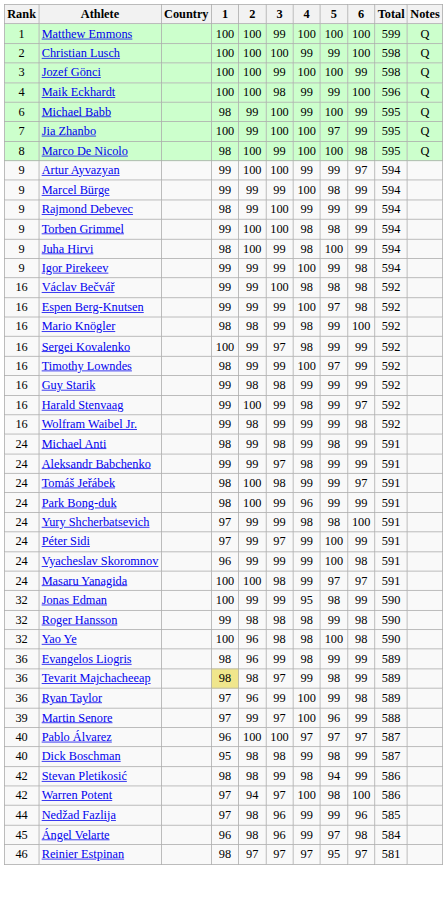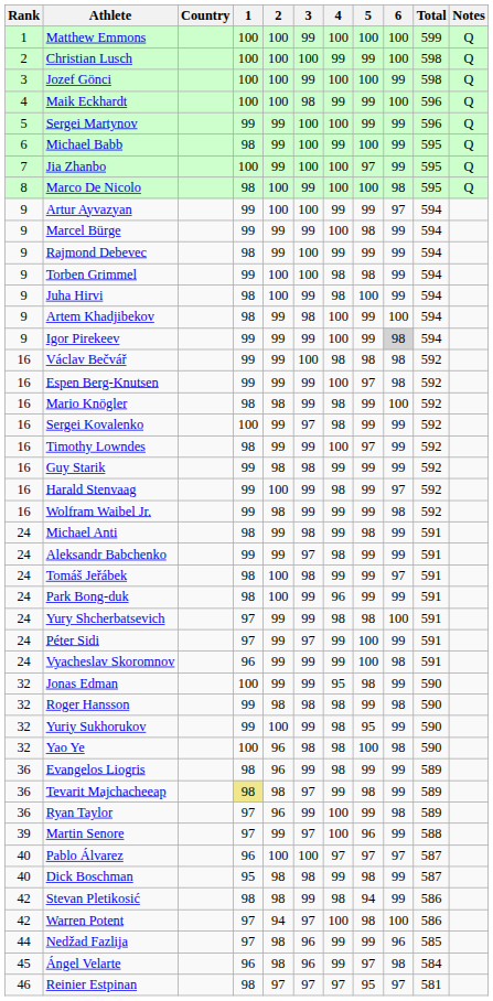 <table class="wikitable sortable" style="text-align:center">
 <tr>
 <th>Rank</th>
 <th>Athlete</th>
 <th>Country</th>
 <th class="unsortable" style="width: 28px">1</th>
 <th class="unsortable" style="width: 28px">2</th>
 <th class="unsortable" style="width: 28px">3</th>
 <th class="unsortable" style="width: 28px">4</th>
 <th class="unsortable" style="width: 28px">5</th>
 <th class="unsortable" style="width: 28px">6</th>
 <th>Total</th>
 <th class="unsortable">Notes</th>
 </tr>
 <tr bgcolor=#ccffcc>
 <td>1</td>
 <td align=left><a href='#'>Matthew Emmons</a></td>
 <td align=left></td>
 <td>100</td>
 <td>100</td>
 <td>99</td>
 <td>100</td>
 <td>100</td>
 <td>100</td>
 <td>599</td>
 <td>Q</td>
 </tr>
 <tr bgcolor=#ccffcc>
 <td>2</td>
 <td align=left><a href='#'>Christian Lusch</a></td>
 <td align=left></td>
 <td>100</td>
 <td>100</td>
 <td>100</td>
 <td>99</td>
 <td>99</td>
 <td>100</td>
 <td>598</td>
 <td>Q</td>
 </tr>
 <tr bgcolor=#ccffcc>
 <td>3</td>
 <td align=left><a href='#'>Jozef Gönci</a></td>
 <td align=left></td>
 <td>100</td>
 <td>100</td>
 <td>99</td>
 <td>100</td>
 <td>100</td>
 <td>99</td>
 <td>598</td>
 <td>Q</td>
 </tr>
 <tr bgcolor=#ccffcc>
 <td>4</td>
 <td align=left><a href='#'>Maik Eckhardt</a></td>
 <td align=left></td>
 <td>100</td>
 <td>100</td>
 <td>98</td>
 <td>99</td>
 <td>99</td>
 <td>100</td>
+<td>596</td>
+<td>Q</td>
+</tr>
+<tr bgcolor=#ccffcc>
+<td>5</td>
+<td align=left><a href='#'>Sergei Martynov</a></td>
+<td align=left></td>
+<td>99</td>
+<td>99</td>
+<td>100</td>
+<td>100</td>
+<td>99</td>
+<td>99</td>
 <td>596</td>
 <td>Q</td>
 </tr>
 <tr bgcolor=#ccffcc>
 <td>6</td>
 <td align=left><a href='#'>Michael Babb</a></td>
 <td align=left></td>
 <td>98</td>
 <td>99</td>
 <td>100</td>
 <td>99</td>
 <td>100</td>
 <td>99</td>
 <td>595</td>
 <td>Q</td>
 </tr>
 <tr bgcolor=#ccffcc>
 <td>7</td>
 <td align=left><a href='#'>Jia Zhanbo</a></td>
 <td align=left></td>
 <td>100</td>
 <td>99</td>
 <td>100</td>
 <td>100</td>
 <td>97</td>
 <td>99</td>
 <td>595</td>
 <td>Q</td>
 </tr>
 <tr bgcolor=#ccffcc>
 <td>8</td>
 <td align=left><a href='#'>Marco De Nicolo</a></td>
 <td align=left></td>
 <td>98</td>
 <td>100</td>
 <td>99</td>
 <td>100</td>
 <td>100</td>
 <td>98</td>
 <td>595</td>
 <td>Q</td>
 </tr>
 <tr>
 <td>9</td>
 <td align=left><a href='#'>Artur Ayvazyan</a></td>
 <td align=left></td>
 <td>99</td>
 <td>100</td>
 <td>100</td>
 <td>99</td>
 <td>99</td>
 <td>97</td>
 <td>594</td>
 <td></td>
 </tr>
 <tr>
 <td>9</td>
 <td align=left><a href='#'>Marcel Bürge</a></td>
 <td align=left></td>
 <td>99</td>
 <td>99</td>
 <td>99</td>
 <td>100</td>
 <td>98</td>
 <td>99</td>
 <td>594</td>
 <td></td>
 </tr>
 <tr>
 <td>9</td>
 <td align=left><a href='#'>Rajmond Debevec</a></td>
 <td align=left></td>
 <td>98</td>
 <td>99</td>
 <td>100</td>
 <td>99</td>
 <td>99</td>
 <td>99</td>
 <td>594</td>
 <td></td>
 </tr>
 <tr>
 <td>9</td>
 <td align=left><a href='#'>Torben Grimmel</a></td>
 <td align=left></td>
 <td>99</td>
 <td>100</td>
 <td>100</td>
 <td>98</td>
 <td>98</td>
 <td>99</td>
 <td>594</td>
 <td></td>
 </tr>
 <tr>
 <td>9</td>
 <td align=left><a href='#'>Juha Hirvi</a></td>
 <td align=left></td>
 <td>98</td>
 <td>100</td>
 <td>99</td>
 <td>98</td>
 <td>100</td>
 <td>99</td>
 <td>594</td>
 <td></td>
 </tr>
 <tr>
 <td>9</td>
+<td align=left><a href='#'>Artem Khadjibekov</a></td>
+<td align=left></td>
+<td>98</td>
+<td>99</td>
+<td>98</td>
+<td>100</td>
+<td>99</td>
+<td>100</td>
+<td>594</td>
+<td></td>
+</tr>
+<tr>
+<td>9</td>
 <td align=left><a href='#'>Igor Pirekeev</a></td>
 <td align=left></td>
 <td>99</td>
 <td>99</td>
 <td>99</td>
 <td>100</td>
 <td>99</td>
-<td>98</td>
+<td style="background: lightgrey;">98</td>
 <td>594</td>
 <td></td>
 </tr>
 <tr>
 <td>16</td>
 <td align=left><a href='#'>Václav Bečvář</a></td>
 <td align=left></td>
 <td>99</td>
 <td>99</td>
 <td>100</td>
 <td>98</td>
 <td>98</td>
 <td>98</td>
 <td>592</td>
 <td></td>
 </tr>
 <tr>
 <td>16</td>
 <td align=left><a href='#'>Espen Berg-Knutsen</a></td>
 <td align=left></td>
 <td>99</td>
 <td>99</td>
 <td>99</td>
 <td>100</td>
 <td>97</td>
 <td>98</td>
 <td>592</td>
 <td></td>
 </tr>
 <tr>
 <td>16</td>
 <td align=left><a href='#'>Mario Knögler</a></td>
 <td align=left></td>
 <td>98</td>
 <td>98</td>
 <td>99</td>
 <td>98</td>
 <td>99</td>
 <td>100</td>
 <td>592</td>
 <td></td>
 </tr>
 <tr>
 <td>16</td>
 <td align=left><a href='#'>Sergei Kovalenko</a></td>
 <td align=left></td>
 <td>100</td>
 <td>99</td>
 <td>97</td>
 <td>98</td>
 <td>99</td>
 <td>99</td>
 <td>592</td>
 <td></td>
 </tr>
 <tr>
 <td>16</td>
 <td align=left><a href='#'>Timothy Lowndes</a></td>
 <td align=left></td>
 <td>98</td>
 <td>99</td>
 <td>99</td>
 <td>100</td>
 <td>97</td>
 <td>99</td>
 <td>592</td>
 <td></td>
 </tr>
 <tr>
 <td>16</td>
 <td align=left><a href='#'>Guy Starik</a></td>
 <td align=left></td>
 <td>99</td>
 <td>98</td>
 <td>98</td>
 <td>99</td>
 <td>99</td>
 <td>99</td>
 <td>592</td>
 <td></td>
 </tr>
 <tr>
 <td>16</td>
 <td align=left><a href='#'>Harald Stenvaag</a></td>
 <td align=left></td>
 <td>99</td>
 <td>100</td>
 <td>99</td>
 <td>98</td>
 <td>99</td>
 <td>97</td>
 <td>592</td>
 <td></td>
 </tr>
 <tr>
 <td>16</td>
 <td align=left><a href='#'>Wolfram Waibel Jr.</a></td>
 <td align=left></td>
 <td>99</td>
 <td>98</td>
 <td>99</td>
 <td>99</td>
 <td>99</td>
 <td>98</td>
 <td>592</td>
 <td></td>
 </tr>
 <tr>
 <td>24</td>
 <td align=left><a href='#'>Michael Anti</a></td>
 <td align=left></td>
 <td>98</td>
 <td>99</td>
 <td>98</td>
 <td>99</td>
 <td>98</td>
 <td>99</td>
 <td>591</td>
 <td></td>
 </tr>
 <tr>
 <td>24</td>
 <td align=left><a href='#'>Aleksandr Babchenko</a></td>
 <td align=left></td>
 <td>99</td>
 <td>99</td>
 <td>97</td>
 <td>98</td>
 <td>99</td>
 <td>99</td>
 <td>591</td>
 <td></td>
 </tr>
 <tr>
 <td>24</td>
 <td align=left><a href='#'>Tomáš Jeřábek</a></td>
 <td align=left></td>
 <td>98</td>
 <td>100</td>
 <td>98</td>
 <td>99</td>
 <td>99</td>
 <td>97</td>
 <td>591</td>
 <td></td>
 </tr>
 <tr>
 <td>24</td>
 <td align=left><a href='#'>Park Bong-duk</a></td>
 <td align=left></td>
 <td>98</td>
 <td>100</td>
 <td>99</td>
 <td>96</td>
 <td>99</td>
 <td>99</td>
 <td>591</td>
 <td></td>
 </tr>
 <tr>
 <td>24</td>
 <td align=left><a href='#'>Yury Shcherbatsevich</a></td>
 <td align=left></td>
 <td>97</td>
 <td>99</td>
 <td>99</td>
 <td>98</td>
 <td>98</td>
 <td>100</td>
 <td>591</td>
 <td></td>
 </tr>
 <tr>
 <td>24</td>
 <td align=left><a href='#'>Péter Sidi</a></td>
 <td align=left></td>
 <td>97</td>
 <td>99</td>
 <td>97</td>
 <td>99</td>
 <td>100</td>
 <td>99</td>
 <td>591</td>
 <td></td>
 </tr>
 <tr>
 <td>24</td>
 <td align=left><a href='#'>Vyacheslav Skoromnov</a></td>
 <td align=left></td>
 <td>96</td>
 <td>99</td>
 <td>99</td>
 <td>99</td>
 <td>100</td>
 <td>98</td>
 <td>591</td>
 <td></td>
 </tr>
 <tr>
-<td>24</td>
-<td align=left><a href='#'>Masaru Yanagida</a></td>
-<td align=left></td>
-<td>100</td>
-<td>100</td>
-<td>98</td>
-<td>99</td>
-<td>97</td>
-<td>97</td>
-<td>591</td>
-<td></td>
-</tr>
-<tr>
 <td>32</td>
 <td align=left><a href='#'>Jonas Edman</a></td>
 <td align=left></td>
 <td>100</td>
 <td>99</td>
 <td>99</td>
 <td>95</td>
 <td>98</td>
 <td>99</td>
 <td>590</td>
 <td></td>
 </tr>
 <tr>
 <td>32</td>
 <td align=left><a href='#'>Roger Hansson</a></td>
 <td align=left></td>
 <td>99</td>
 <td>98</td>
 <td>98</td>
 <td>98</td>
 <td>99</td>
 <td>98</td>
+<td>590</td>
+<td></td>
+</tr>
+<tr>
+<td>32</td>
+<td align=left><a href='#'>Yuriy Sukhorukov</a></td>
+<td align=left></td>
+<td>99</td>
+<td>100</td>
+<td>99</td>
+<td>98</td>
+<td>95</td>
+<td>99</td>
 <td>590</td>
 <td></td>
 </tr>
 <tr>
 <td>32</td>
 <td align=left><a href='#'>Yao Ye</a></td>
 <td align=left></td>
 <td>100</td>
 <td>96</td>
 <td>98</td>
 <td>98</td>
 <td>100</td>
 <td>98</td>
 <td>590</td>
 <td></td>
 </tr>
 <tr>
 <td>36</td>
 <td align=left><a href='#'>Evangelos Liogris</a></td>
 <td align=left></td>
 <td>98</td>
 <td>96</td>
 <td>99</td>
 <td>98</td>
 <td>99</td>
 <td>99</td>
 <td>589</td>
 <td></td>
 </tr>
 <tr>
 <td>36</td>
 <td align=left><a href='#'>Tevarit Majchacheeap</a></td>
 <td align=left></td>
 <td style="background: khaki;">98</td>
 <td>98</td>
 <td>97</td>
 <td>99</td>
 <td>98</td>
 <td>99</td>
 <td>589</td>
 <td></td>
 </tr>
 <tr>
 <td>36</td>
 <td align=left><a href='#'>Ryan Taylor</a></td>
 <td align=left></td>
 <td>97</td>
 <td>96</td>
 <td>99</td>
 <td>100</td>
 <td>99</td>
 <td>98</td>
 <td>589</td>
 <td></td>
 </tr>
 <tr>
 <td>39</td>
 <td align=left><a href='#'>Martin Senore</a></td>
 <td align=left></td>
 <td>97</td>
 <td>99</td>
 <td>97</td>
 <td>100</td>
 <td>96</td>
 <td>99</td>
 <td>588</td>
 <td></td>
 </tr>
 <tr>
 <td>40</td>
 <td align=left><a href='#'>Pablo Álvarez</a></td>
 <td align=left></td>
 <td>96</td>
 <td>100</td>
 <td>100</td>
 <td>97</td>
 <td>97</td>
 <td>97</td>
 <td>587</td>
 <td></td>
 </tr>
 <tr>
 <td>40</td>
 <td align=left><a href='#'>Dick Boschman</a></td>
 <td align=left></td>
 <td>95</td>
 <td>98</td>
 <td>98</td>
 <td>99</td>
 <td>98</td>
 <td>99</td>
 <td>587</td>
 <td></td>
 </tr>
 <tr>
 <td>42</td>
 <td align=left><a href='#'>Stevan Pletikosić</a></td>
 <td align=left></td>
 <td>98</td>
 <td>98</td>
 <td>99</td>
 <td>98</td>
 <td>94</td>
 <td>99</td>
 <td>586</td>
 <td></td>
 </tr>
 <tr>
 <td>42</td>
 <td align=left><a href='#'>Warren Potent</a></td>
 <td align=left></td>
 <td>97</td>
 <td>94</td>
 <td>97</td>
 <td>100</td>
 <td>98</td>
 <td>100</td>
 <td>586</td>
 <td></td>
 </tr>
 <tr>
 <td>44</td>
 <td align=left><a href='#'>Nedžad Fazlija</a></td>
 <td align=left></td>
 <td>97</td>
 <td>98</td>
 <td>96</td>
 <td>99</td>
 <td>99</td>
 <td>96</td>
 <td>585</td>
 <td></td>
 </tr>
 <tr>
 <td>45</td>
 <td align=left><a href='#'>Ángel Velarte</a></td>
 <td align=left></td>
 <td>96</td>
 <td>98</td>
 <td>96</td>
 <td>99</td>
 <td>97</td>
 <td>98</td>
 <td>584</td>
 <td></td>
 </tr>
 <tr>
 <td>46</td>
 <td align=left><a href='#'>Reinier Estpinan</a></td>
 <td align=left></td>
 <td>98</td>
 <td>97</td>
 <td>97</td>
 <td>97</td>
 <td>95</td>
 <td>97</td>
 <td>581</td>
 <td></td>
 </tr>
 </table>
